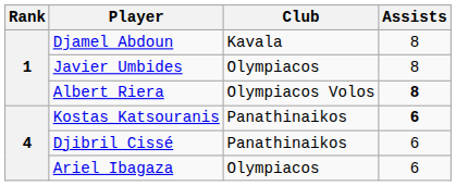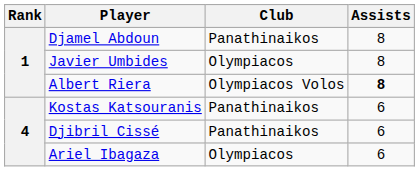 <table class="wikitable" style="text-align:center">
 <tr>
 <th>Rank</th>
 <th>Player</th>
 <th>Club</th>
 <th>Assists</th>
 </tr>
 <tr>
 <th rowspan="3">1</th>
 <td align="left"> <a href='#'>Djamel Abdoun</a></td>
-<td align="left">Kavala</td>
+<td align="left">Panathinaikos</td>
 <td>8</td>
 </tr>
 <tr>
 <td align="left"> <a href='#'>Javier Umbides</a></td>
 <td align="left">Olympiacos</td>
 <td>8</td>
 </tr>
 <tr>
 <td align="left"> <a href='#'>Albert Riera</a></td>
 <td align="left">Olympiacos Volos</td>
 <td><strong>8</strong></td>
 </tr>
 <tr>
 <th rowspan="3">4</th>
 <td align="left"> <a href='#'>Kostas Katsouranis</a></td>
 <td align="left">Panathinaikos</td>
-<td><strong>6</strong></td>
+<td>6</td>
 </tr>
 <tr>
 <td align="left"> <a href='#'>Djibril Cissé</a></td>
 <td align="left">Panathinaikos</td>
 <td>6</td>
 </tr>
 <tr>
 <td align="left"> <a href='#'>Ariel Ibagaza</a></td>
 <td align="left">Olympiacos</td>
 <td>6</td>
 </tr>
 </table>
